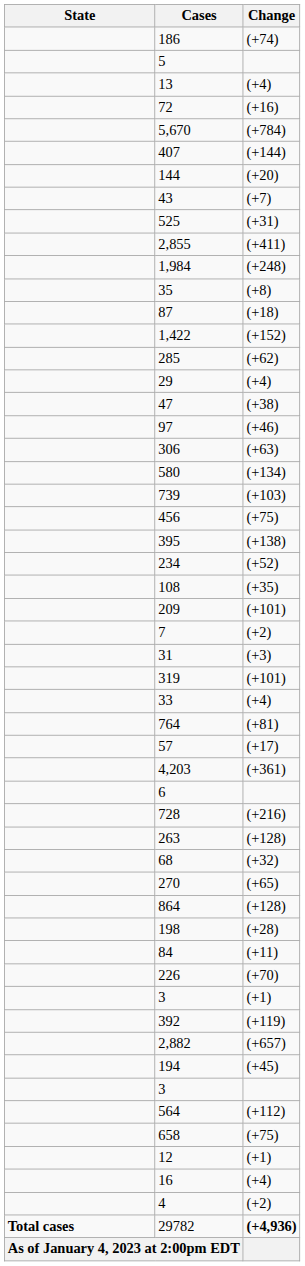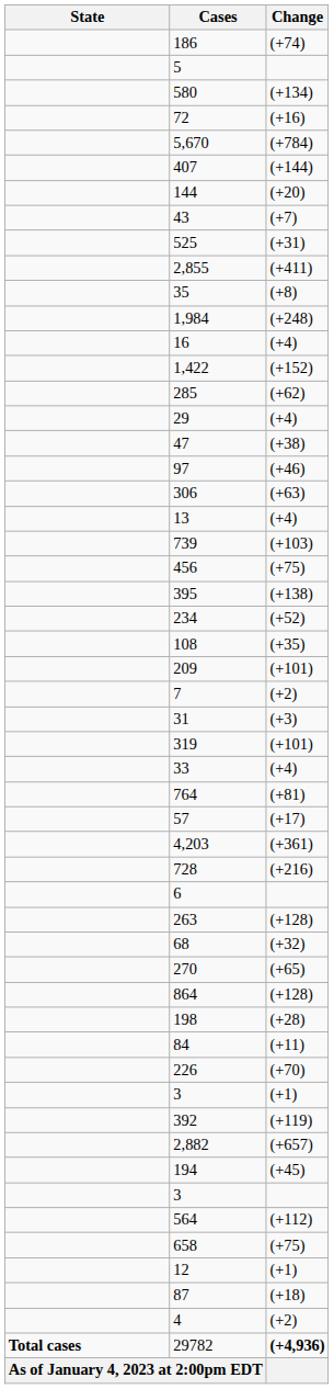 <table class="wikitable sortable">
 <tr>
 <th>State</th>
 <th>Cases</th>
 <th>Change</th>
 </tr>
 <tr>
 <td></td>
 <td>186</td>
 <td>(+74)</td>
 </tr>
 <tr>
 <td></td>
 <td>5</td>
 <td></td>
 </tr>
 <tr>
 <td></td>
-<td>13</td>
-<td>(+4)</td>
+<td>580</td>
+<td>(+134)</td>
 </tr>
 <tr>
 <td></td>
 <td>72</td>
 <td>(+16)</td>
 </tr>
 <tr>
 <td></td>
 <td>5,670</td>
 <td>(+784)</td>
 </tr>
 <tr>
 <td></td>
 <td>407</td>
 <td>(+144)</td>
 </tr>
 <tr>
 <td></td>
 <td>144</td>
 <td>(+20)</td>
 </tr>
 <tr>
 <td></td>
 <td>43</td>
 <td>(+7)</td>
 </tr>
 <tr>
 <td></td>
 <td>525</td>
 <td>(+31)</td>
 </tr>
 <tr>
 <td></td>
 <td>2,855</td>
 <td>(+411)</td>
 </tr>
 <tr>
 <td></td>
+<td>35</td>
+<td>(+8)</td>
+</tr>
+<tr>
+<td></td>
 <td>1,984</td>
 <td>(+248)</td>
 </tr>
 <tr>
 <td></td>
-<td>35</td>
-<td>(+8)</td>
-</tr>
-<tr>
-<td></td>
-<td>87</td>
-<td>(+18)</td>
+<td>16</td>
+<td>(+4)</td>
 </tr>
 <tr>
 <td></td>
 <td>1,422</td>
 <td>(+152)</td>
 </tr>
 <tr>
 <td></td>
 <td>285</td>
 <td>(+62)</td>
 </tr>
 <tr>
 <td></td>
 <td>29</td>
 <td>(+4)</td>
 </tr>
 <tr>
 <td></td>
 <td>47</td>
 <td>(+38)</td>
 </tr>
 <tr>
 <td></td>
 <td>97</td>
 <td>(+46)</td>
 </tr>
 <tr>
 <td></td>
 <td>306</td>
 <td>(+63)</td>
 </tr>
 <tr>
 <td></td>
-<td>580</td>
-<td>(+134)</td>
+<td>13</td>
+<td>(+4)</td>
 </tr>
 <tr>
 <td></td>
 <td>739</td>
 <td>(+103)</td>
 </tr>
 <tr>
 <td></td>
 <td>456</td>
 <td>(+75)</td>
 </tr>
 <tr>
 <td></td>
 <td>395</td>
 <td>(+138)</td>
 </tr>
 <tr>
 <td></td>
 <td>234</td>
 <td>(+52)</td>
 </tr>
 <tr>
 <td></td>
 <td>108</td>
 <td>(+35)</td>
 </tr>
 <tr>
 <td></td>
 <td>209</td>
 <td>(+101)</td>
 </tr>
 <tr>
 <td></td>
 <td>7</td>
 <td>(+2)</td>
 </tr>
 <tr>
 <td></td>
 <td>31</td>
 <td>(+3)</td>
 </tr>
 <tr>
 <td></td>
 <td>319</td>
 <td>(+101)</td>
 </tr>
 <tr>
 <td></td>
 <td>33</td>
 <td>(+4)</td>
 </tr>
 <tr>
 <td></td>
 <td>764</td>
 <td>(+81)</td>
 </tr>
 <tr>
 <td></td>
 <td>57</td>
 <td>(+17)</td>
 </tr>
 <tr>
 <td></td>
 <td>4,203</td>
 <td>(+361)</td>
 </tr>
 <tr>
 <td></td>
-<td>6</td>
-<td></td>
+<td>728</td>
+<td>(+216)</td>
 </tr>
 <tr>
 <td></td>
-<td>728</td>
-<td>(+216)</td>
+<td>6</td>
+<td></td>
 </tr>
 <tr>
 <td></td>
 <td>263</td>
 <td>(+128)</td>
 </tr>
 <tr>
 <td></td>
 <td>68</td>
 <td>(+32)</td>
 </tr>
 <tr>
 <td></td>
 <td>270</td>
 <td>(+65)</td>
 </tr>
 <tr>
 <td></td>
 <td>864</td>
 <td>(+128)</td>
 </tr>
 <tr>
 <td></td>
 <td>198</td>
 <td>(+28)</td>
 </tr>
 <tr>
 <td></td>
 <td>84</td>
 <td>(+11)</td>
 </tr>
 <tr>
 <td></td>
 <td>226</td>
 <td>(+70)</td>
 </tr>
 <tr>
 <td></td>
 <td>3</td>
 <td>(+1)</td>
 </tr>
 <tr>
 <td></td>
 <td>392</td>
 <td>(+119)</td>
 </tr>
 <tr>
 <td></td>
 <td>2,882</td>
 <td>(+657)</td>
 </tr>
 <tr>
 <td></td>
 <td>194</td>
 <td>(+45)</td>
 </tr>
 <tr>
 <td></td>
 <td>3</td>
 <td></td>
 </tr>
 <tr>
 <td></td>
 <td>564</td>
 <td>(+112)</td>
 </tr>
 <tr>
 <td></td>
 <td>658</td>
 <td>(+75)</td>
 </tr>
 <tr>
 <td></td>
 <td>12</td>
 <td>(+1)</td>
 </tr>
 <tr>
 <td></td>
-<td>16</td>
-<td>(+4)</td>
+<td>87</td>
+<td>(+18)</td>
 </tr>
 <tr>
 <td></td>
 <td>4</td>
 <td>(+2)</td>
 </tr>
 <tr>
 <td><strong>Total cases</strong></td>
 <td>29782</td>
 <td><strong>(+4,936)</strong></td>
 </tr>
 <tr>
 <th colspan="2">As of January 4, 2023 at 2:00pm EDT</th>
 <th></th>
 </tr>
 </table>
